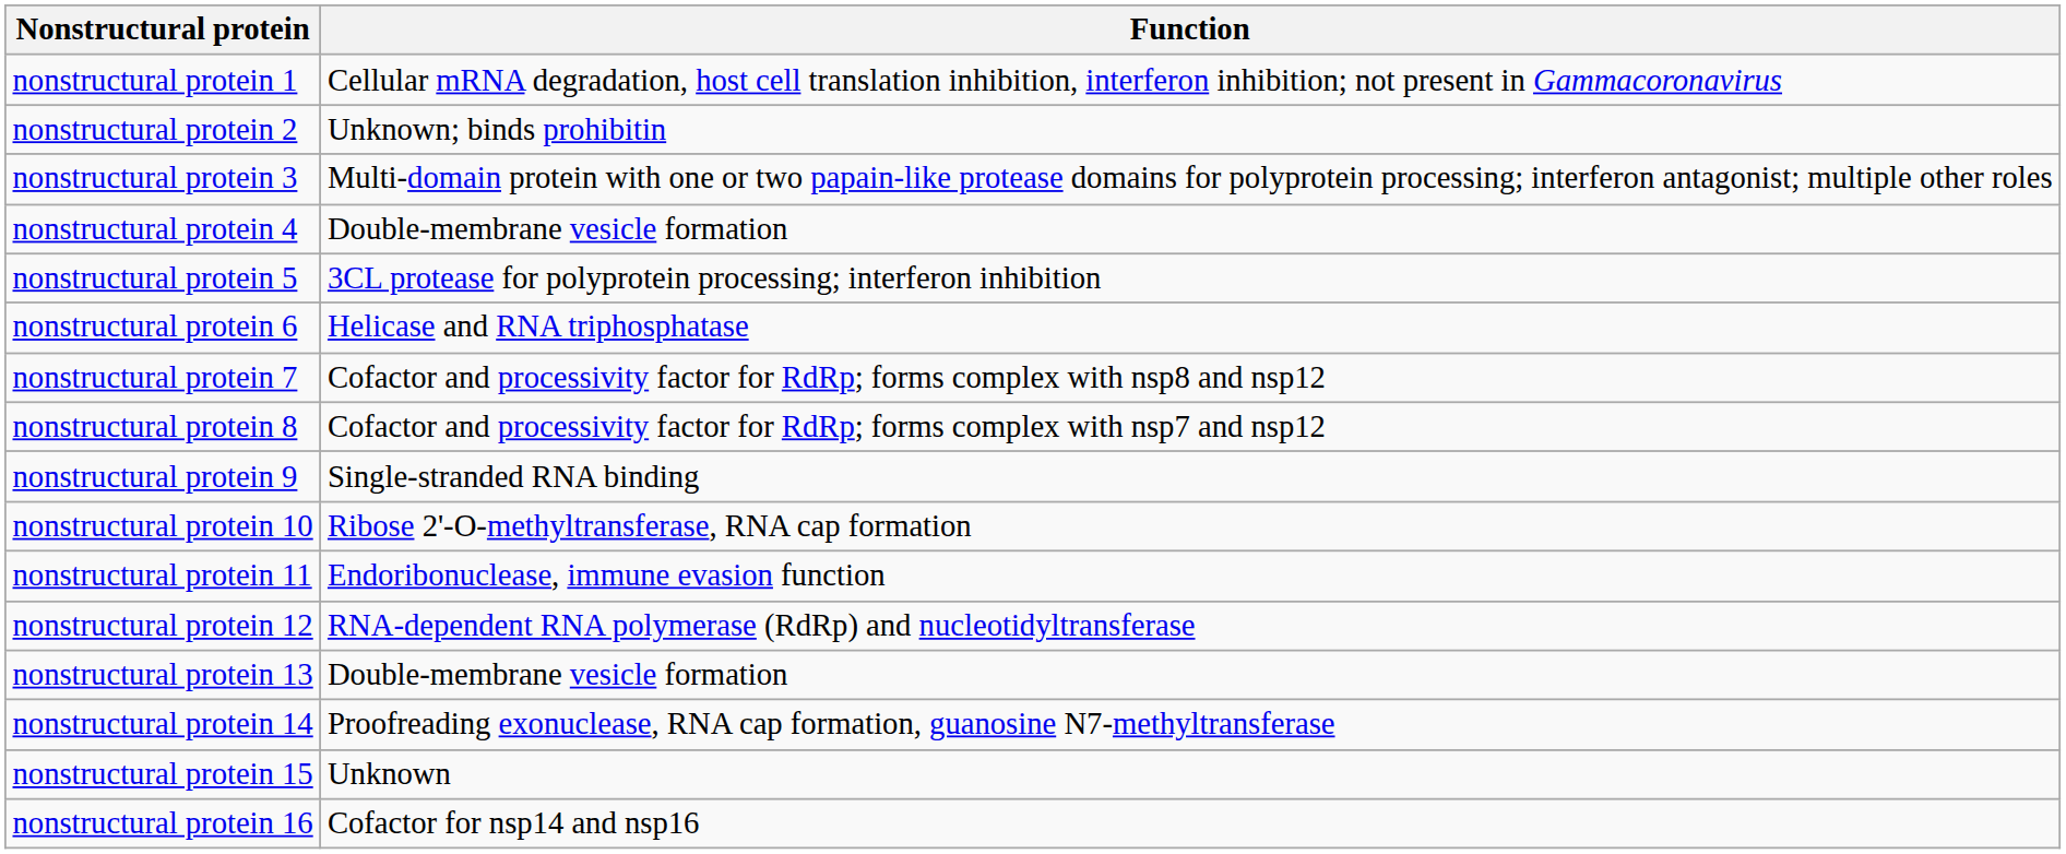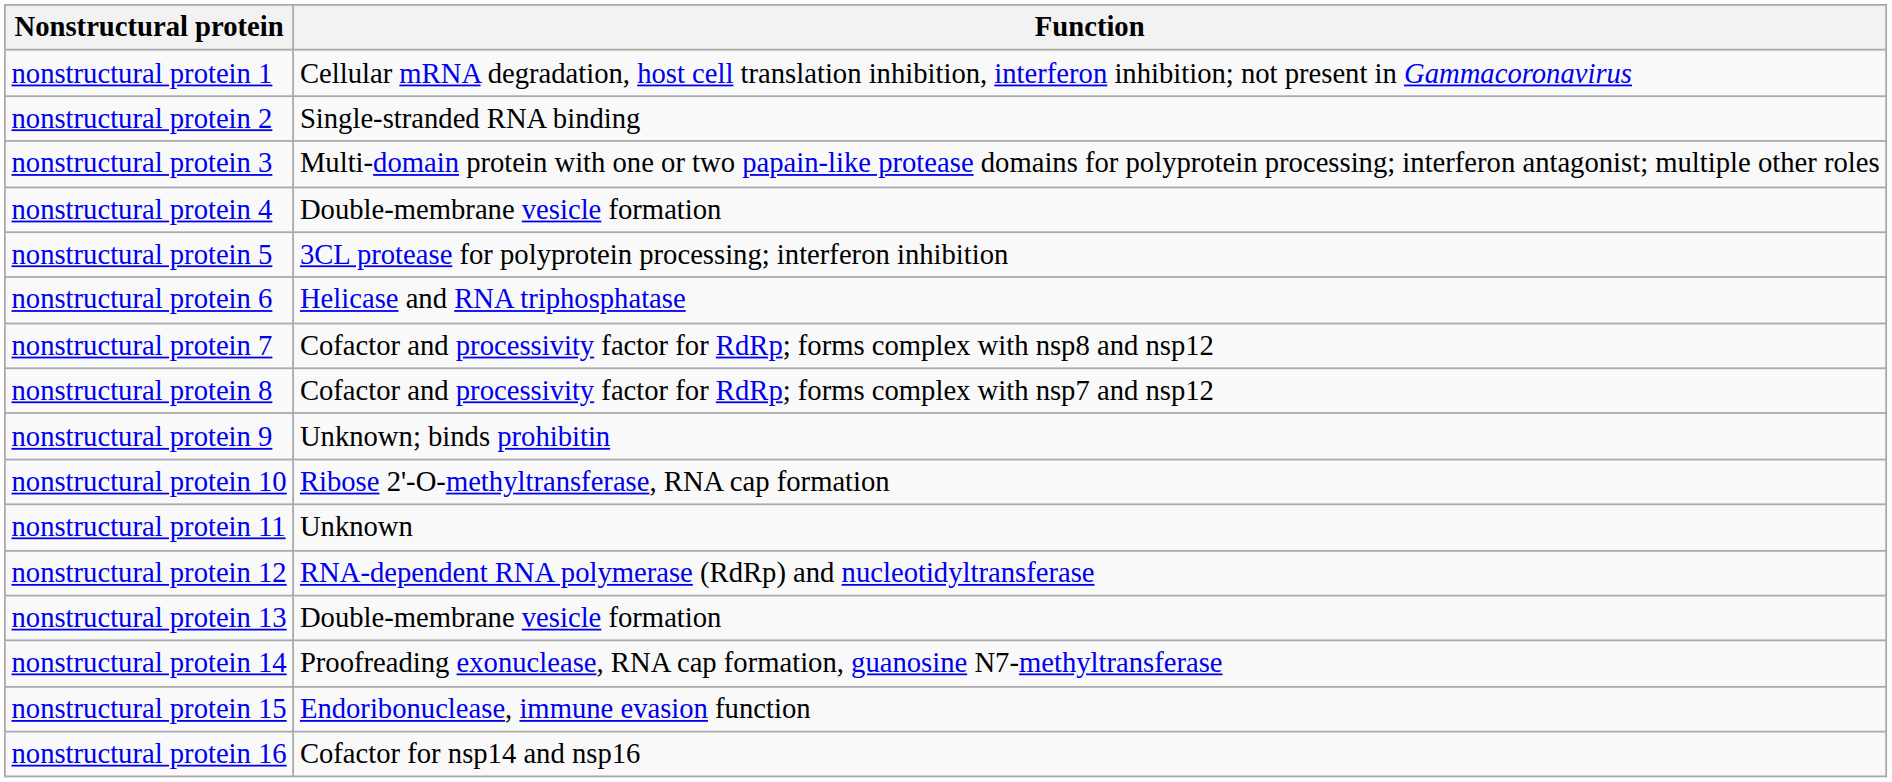 <table class="wikitable">
 <tr>
 <th>Nonstructural protein</th>
 <th>Function</th>
 </tr>
 <tr>
 <td><a href='#'>nonstructural protein 1</a></td>
 <td>Cellular <a href='#'>mRNA</a> degradation, <a href='#'>host cell</a> translation inhibition, <a href='#'>interferon</a> inhibition; not present in <em><a href='#'>Gammacoronavirus</a></em></td>
 </tr>
 <tr>
 <td><a href='#'>nonstructural protein 2</a></td>
-<td>Unknown; binds <a href='#'>prohibitin</a></td>
+<td>Single-stranded RNA binding</td>
 </tr>
 <tr>
 <td><a href='#'>nonstructural protein 3</a></td>
 <td>Multi-<a href='#'>domain</a> protein with one or two <a href='#'>papain-like protease</a> domains for polyprotein processing; interferon antagonist; multiple other roles</td>
 </tr>
 <tr>
 <td><a href='#'>nonstructural protein 4</a></td>
 <td>Double-membrane <a href='#'>vesicle</a> formation</td>
 </tr>
 <tr>
 <td><a href='#'>nonstructural protein 5</a></td>
 <td><a href='#'>3CL protease</a> for polyprotein processing; interferon inhibition</td>
 </tr>
 <tr>
 <td><a href='#'>nonstructural protein 6</a></td>
 <td><a href='#'>Helicase</a> and <a href='#'>RNA triphosphatase</a></td>
 </tr>
 <tr>
 <td><a href='#'>nonstructural protein 7</a></td>
 <td>Cofactor and <a href='#'>processivity</a> factor for <a href='#'>RdRp</a>; forms complex with nsp8 and nsp12</td>
 </tr>
 <tr>
 <td><a href='#'>nonstructural protein 8</a></td>
 <td>Cofactor and <a href='#'>processivity</a> factor for <a href='#'>RdRp</a>; forms complex with nsp7 and nsp12</td>
 </tr>
 <tr>
 <td><a href='#'>nonstructural protein 9</a></td>
-<td>Single-stranded RNA binding</td>
+<td>Unknown; binds <a href='#'>prohibitin</a></td>
 </tr>
 <tr>
 <td><a href='#'>nonstructural protein 10</a></td>
 <td><a href='#'>Ribose</a> 2'-O-<a href='#'>methyltransferase</a>, RNA cap formation</td>
 </tr>
 <tr>
 <td><a href='#'>nonstructural protein 11</a></td>
-<td><a href='#'>Endoribonuclease</a>, <a href='#'>immune evasion</a> function</td>
+<td>Unknown</td>
 </tr>
 <tr>
 <td><a href='#'>nonstructural protein 12</a></td>
 <td><a href='#'>RNA-dependent RNA polymerase</a> (RdRp) and <a href='#'>nucleotidyltransferase</a></td>
 </tr>
 <tr>
 <td><a href='#'>nonstructural protein 13</a></td>
 <td>Double-membrane <a href='#'>vesicle</a> formation</td>
 </tr>
 <tr>
 <td><a href='#'>nonstructural protein 14</a></td>
 <td>Proofreading <a href='#'>exonuclease</a>, RNA cap formation, <a href='#'>guanosine</a> N7-<a href='#'>methyltransferase</a></td>
 </tr>
 <tr>
 <td><a href='#'>nonstructural protein 15</a></td>
-<td>Unknown</td>
+<td><a href='#'>Endoribonuclease</a>, <a href='#'>immune evasion</a> function</td>
 </tr>
 <tr>
 <td><a href='#'>nonstructural protein 16</a></td>
 <td>Cofactor for nsp14 and nsp16</td>
 </tr>
 </table>
